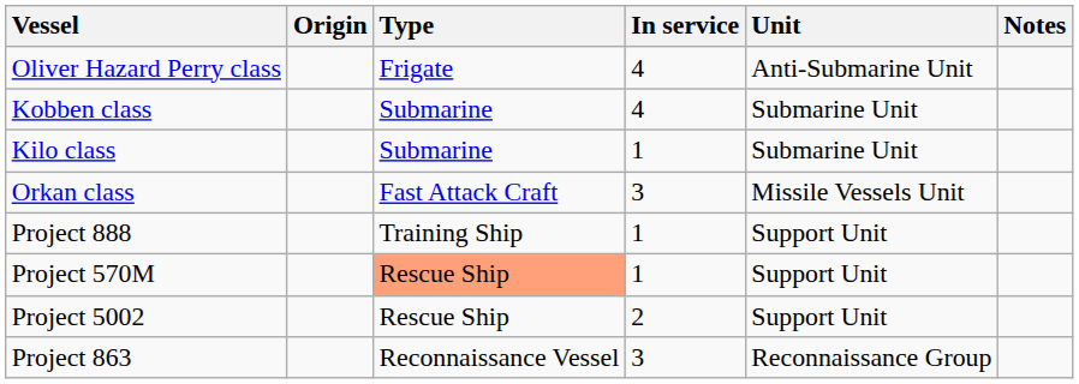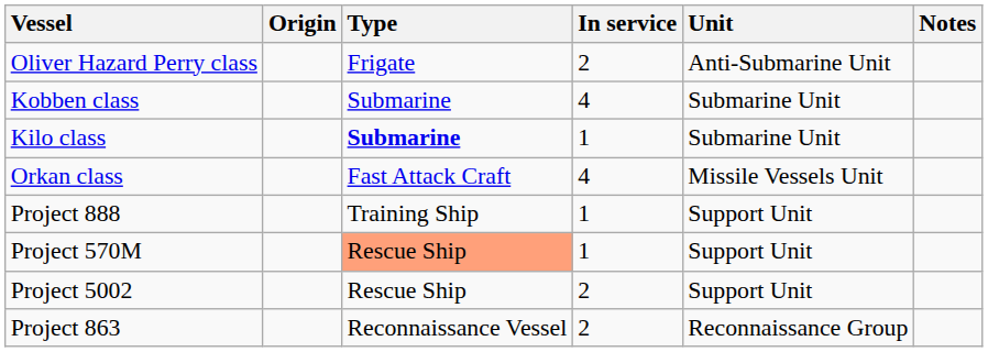 <table class="wikitable">
 <tr>
 <th style="text-align: left;">Vessel</th>
 <th style="text-align: left;">Origin</th>
 <th style="text-align: left;">Type</th>
 <th style="text-align: left;">In service</th>
 <th style="text-align: left;">Unit</th>
 <th style="text-align: left;">Notes</th>
 </tr>
 <tr>
 <td><a href='#'>Oliver Hazard Perry class</a></td>
 <td></td>
 <td><a href='#'>Frigate</a></td>
-<td>4</td>
+<td>2</td>
 <td>Anti-Submarine Unit</td>
 <td></td>
 </tr>
 <tr>
 <td><a href='#'>Kobben class</a></td>
 <td></td>
 <td><a href='#'>Submarine</a></td>
 <td>4</td>
 <td>Submarine Unit</td>
 <td></td>
 </tr>
 <tr>
 <td><a href='#'>Kilo class</a></td>
 <td></td>
-<td><a href='#'>Submarine</a></td>
+<td><strong><a href='#'>Submarine</a></strong></td>
 <td>1</td>
 <td>Submarine Unit</td>
 <td></td>
 </tr>
 <tr>
 <td><a href='#'>Orkan class</a></td>
 <td></td>
 <td><a href='#'>Fast Attack Craft</a></td>
-<td>3</td>
+<td>4</td>
 <td>Missile Vessels Unit</td>
 <td></td>
 </tr>
 <tr>
 <td>Project 888</td>
 <td></td>
 <td>Training Ship</td>
 <td>1</td>
 <td>Support Unit</td>
 <td></td>
 </tr>
 <tr>
 <td>Project 570M</td>
 <td></td>
 <td style="background: lightsalmon;">Rescue Ship</td>
 <td>1</td>
 <td>Support Unit</td>
 <td></td>
 </tr>
 <tr>
 <td>Project 5002</td>
 <td></td>
 <td>Rescue Ship</td>
 <td>2</td>
 <td>Support Unit</td>
 <td></td>
 </tr>
 <tr>
 <td>Project 863</td>
 <td></td>
 <td>Reconnaissance Vessel</td>
-<td>3</td>
+<td>2</td>
 <td>Reconnaissance Group</td>
 <td></td>
 </tr>
 </table>
